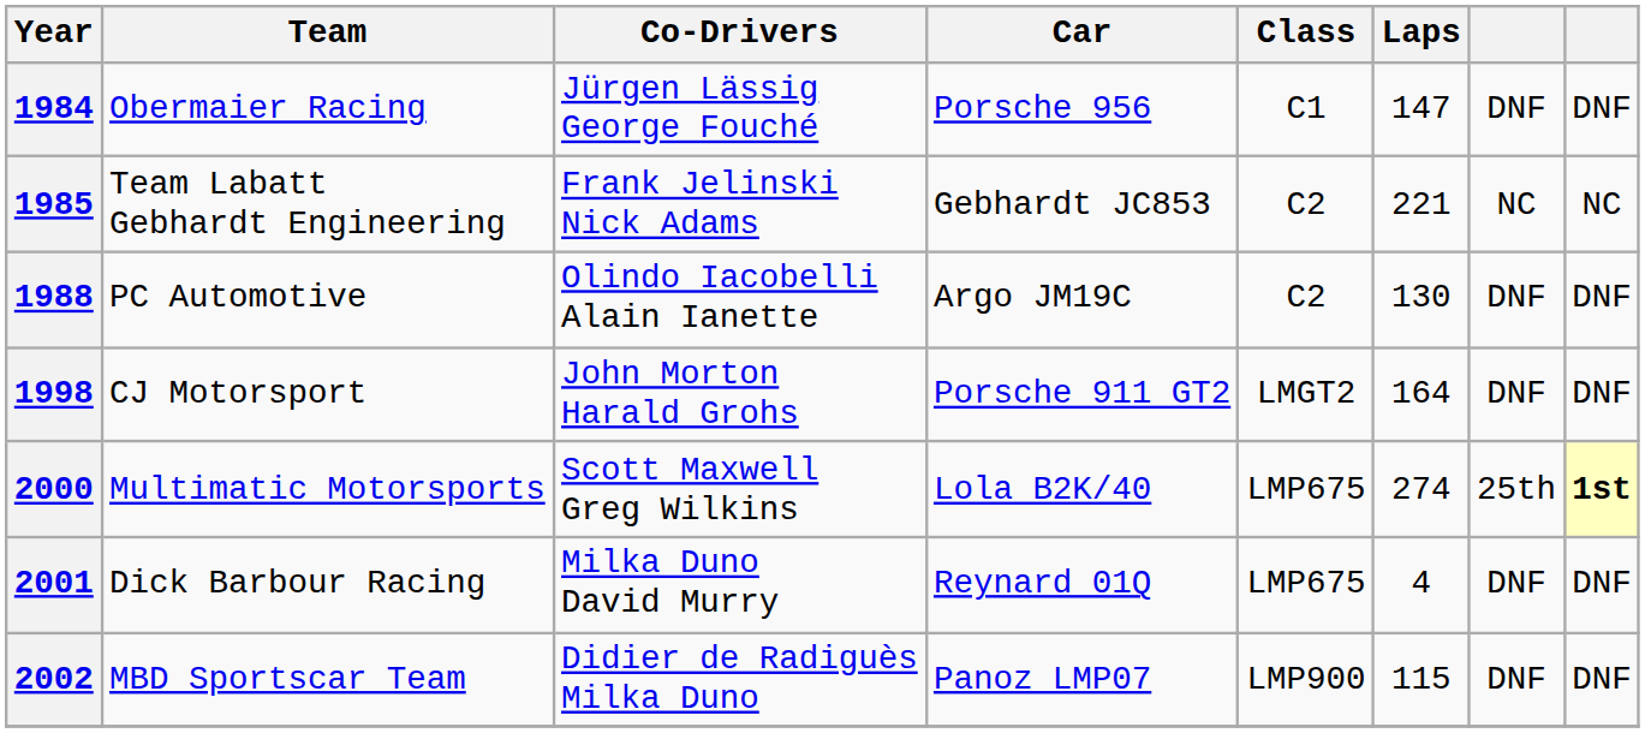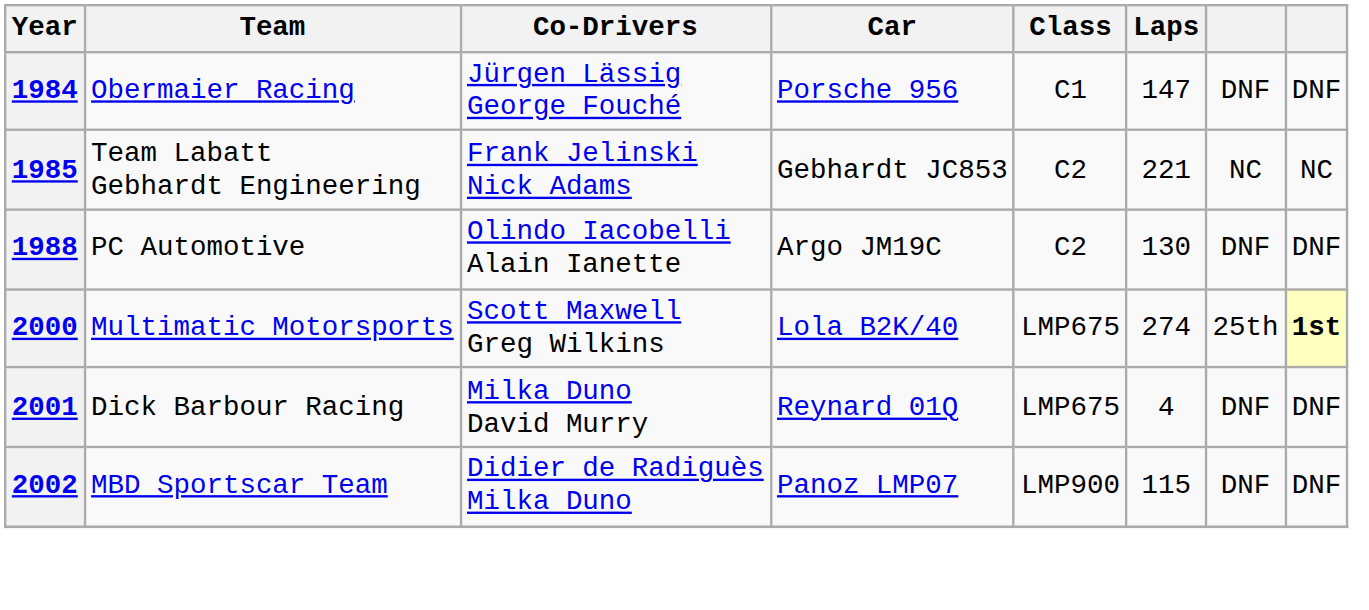 <table class="wikitable" style="text-align:center; font-size:90%">
 <tr>
 <th>Year</th>
 <th>Team</th>
 <th>Co-Drivers</th>
 <th>Car</th>
 <th>Class</th>
 <th>Laps</th>
 <th></th>
 <th></th>
 </tr>
 <tr>
 <th><a href='#'>1984</a></th>
 <td align="left"> <a href='#'>Obermaier Racing</a></td>
 <td align="left"> <a href='#'>Jürgen Lässig</a><br> <a href='#'>George Fouché</a></td>
 <td align="left"><a href='#'>Porsche 956</a></td>
 <td>C1</td>
 <td>147</td>
 <td>DNF</td>
 <td>DNF</td>
 </tr>
 <tr>
 <th><a href='#'>1985</a></th>
 <td align="left"> Team Labatt<br> Gebhardt Engineering</td>
 <td align="left"> <a href='#'>Frank Jelinski</a><br> <a href='#'>Nick Adams</a></td>
 <td align="left">Gebhardt JC853</td>
 <td>C2</td>
 <td>221</td>
 <td>NC</td>
 <td>NC</td>
 </tr>
 <tr>
 <th><a href='#'>1988</a></th>
 <td align="left"> PC Automotive</td>
 <td align="left"> <a href='#'>Olindo Iacobelli</a><br> Alain Ianette</td>
 <td align="left">Argo JM19C</td>
 <td>C2</td>
 <td>130</td>
 <td>DNF</td>
 <td>DNF</td>
 </tr>
 <tr>
-<th><a href='#'>1998</a></th>
-<td align="left"> CJ Motorsport</td>
-<td align="left"> <a href='#'>John Morton</a><br> <a href='#'>Harald Grohs</a></td>
-<td align="left"><a href='#'>Porsche 911 GT2</a></td>
-<td>LMGT2</td>
-<td>164</td>
-<td>DNF</td>
-<td>DNF</td>
-</tr>
-<tr>
 <th><a href='#'>2000</a></th>
 <td align="left"> <a href='#'>Multimatic Motorsports</a></td>
 <td align="left"> <a href='#'>Scott Maxwell</a><br> Greg Wilkins</td>
 <td align="left"><a href='#'>Lola B2K/40</a></td>
 <td>LMP675</td>
 <td>274</td>
 <td>25th</td>
 <td style="background:#FFFFBF;"><strong>1st</strong></td>
 </tr>
 <tr>
 <th><a href='#'>2001</a></th>
 <td align="left"> Dick Barbour Racing</td>
 <td align="left"> <a href='#'>Milka Duno</a><br> David Murry</td>
 <td align="left"><a href='#'>Reynard 01Q</a></td>
 <td>LMP675</td>
 <td>4</td>
 <td>DNF</td>
 <td>DNF</td>
 </tr>
 <tr>
 <th><a href='#'>2002</a></th>
 <td align="left"> <a href='#'>MBD Sportscar Team</a></td>
 <td align="left"> <a href='#'>Didier de Radiguès</a><br> <a href='#'>Milka Duno</a></td>
 <td align="left"><a href='#'>Panoz LMP07</a></td>
 <td>LMP900</td>
 <td>115</td>
 <td>DNF</td>
 <td>DNF</td>
 </tr>
 <tr>
 </tr>
 </table>
